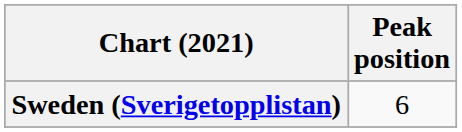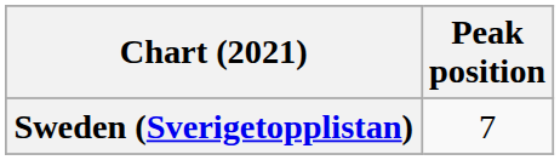 <table class="wikitable plainrowheaders" style="text-align:center">
 <tr>
 <th scope="col">Chart (2021)</th>
 <th scope="col">Peak<br> position</th>
 </tr>
 <tr>
 <th scope="row">Sweden (<a href='#'>Sverigetopplistan</a>)</th>
-<td>6</td>
+<td>7</td>
 </tr>
 </table>
